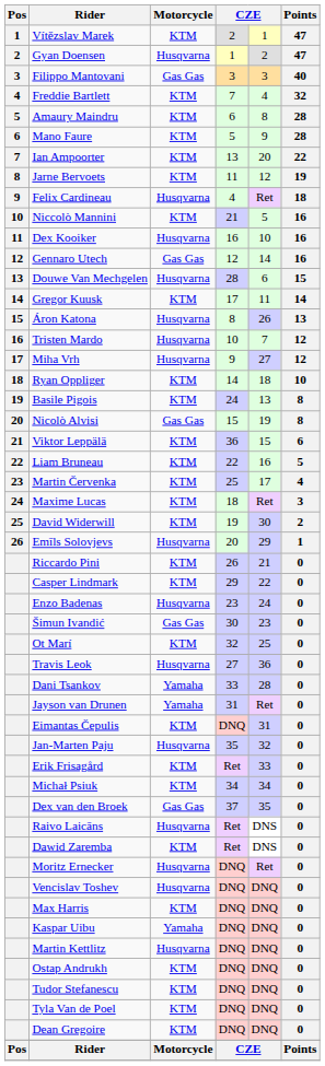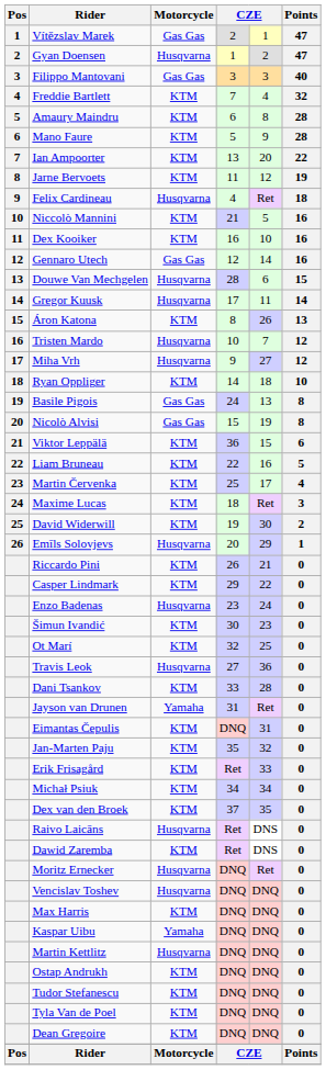 <table class="wikitable" style="font-size: 80%; text-align:center">
 <tr valign="top">
 <th valign="middle">Pos</th>
 <th valign="middle">Rider</th>
 <th valign="middle">Motorcycle</th>
 <th colspan=2><a href='#'>CZE</a><br></th>
 <th valign="middle">Points</th>
 </tr>
 <tr>
 <th>1</th>
 <td align=left> <a href='#'>Vítězslav Marek</a></td>
-<td><a href='#'>KTM</a></td>
+<td><a href='#'>Gas Gas</a></td>
 <td style="background:#dfdfdf;">2</td>
 <td style="background:#ffffbf;">1</td>
 <th>47</th>
 </tr>
 <tr>
 <th>2</th>
 <td align=left> <a href='#'>Gyan Doensen</a></td>
 <td><a href='#'>Husqvarna</a></td>
 <td style="background:#ffffbf;">1</td>
 <td style="background:#dfdfdf;">2</td>
 <th>47</th>
 </tr>
 <tr>
 <th>3</th>
 <td align=left> <a href='#'>Filippo Mantovani</a></td>
 <td><a href='#'>Gas Gas</a></td>
 <td style="background:#ffdf9f;">3</td>
 <td style="background:#ffdf9f;">3</td>
 <th>40</th>
 </tr>
 <tr>
 <th>4</th>
 <td align=left> <a href='#'>Freddie Bartlett</a></td>
 <td><a href='#'>KTM</a></td>
 <td style="background:#dfffdf;">7</td>
 <td style="background:#dfffdf;">4</td>
 <th>32</th>
 </tr>
 <tr>
 <th>5</th>
 <td align=left> <a href='#'>Amaury Maindru</a></td>
 <td><a href='#'>KTM</a></td>
 <td style="background:#dfffdf;">6</td>
 <td style="background:#dfffdf;">8</td>
 <th>28</th>
 </tr>
 <tr>
 <th>6</th>
 <td align=left> <a href='#'>Mano Faure</a></td>
 <td><a href='#'>KTM</a></td>
 <td style="background:#dfffdf;">5</td>
 <td style="background:#dfffdf;">9</td>
 <th>28</th>
 </tr>
 <tr>
 <th>7</th>
 <td align=left> <a href='#'>Ian Ampoorter</a></td>
 <td><a href='#'>KTM</a></td>
 <td style="background:#dfffdf;">13</td>
 <td style="background:#dfffdf;">20</td>
 <th>22</th>
 </tr>
 <tr>
 <th>8</th>
 <td align=left> <a href='#'>Jarne Bervoets</a></td>
 <td><a href='#'>KTM</a></td>
 <td style="background:#dfffdf;">11</td>
 <td style="background:#dfffdf;">12</td>
 <th>19</th>
 </tr>
 <tr>
 <th>9</th>
 <td align=left> <a href='#'>Felix Cardineau</a></td>
 <td><a href='#'>Husqvarna</a></td>
 <td style="background:#dfffdf;">4</td>
 <td style="background:#efcfff;">Ret</td>
 <th>18</th>
 </tr>
 <tr>
 <th>10</th>
 <td align=left> <a href='#'>Niccolò Mannini</a></td>
 <td><a href='#'>KTM</a></td>
 <td style="background:#cfcfff;">21</td>
 <td style="background:#dfffdf;">5</td>
 <th>16</th>
 </tr>
 <tr>
 <th>11</th>
 <td align=left> <a href='#'>Dex Kooiker</a></td>
-<td><a href='#'>Husqvarna</a></td>
+<td><a href='#'>KTM</a></td>
 <td style="background:#dfffdf;">16</td>
 <td style="background:#dfffdf;">10</td>
 <th>16</th>
 </tr>
 <tr>
 <th>12</th>
 <td align=left> <a href='#'>Gennaro Utech</a></td>
 <td><a href='#'>Gas Gas</a></td>
 <td style="background:#dfffdf;">12</td>
 <td style="background:#dfffdf;">14</td>
 <th>16</th>
 </tr>
 <tr>
 <th>13</th>
 <td align=left> <a href='#'>Douwe Van Mechgelen</a></td>
 <td><a href='#'>Husqvarna</a></td>
 <td style="background:#cfcfff;">28</td>
 <td style="background:#dfffdf;">6</td>
 <th>15</th>
 </tr>
 <tr>
 <th>14</th>
 <td align=left> <a href='#'>Gregor Kuusk</a></td>
-<td><a href='#'>KTM</a></td>
+<td><a href='#'>Husqvarna</a></td>
 <td style="background:#dfffdf;">17</td>
 <td style="background:#dfffdf;">11</td>
 <th>14</th>
 </tr>
 <tr>
 <th>15</th>
 <td align=left> <a href='#'>Áron Katona</a></td>
-<td><a href='#'>Husqvarna</a></td>
+<td><a href='#'>KTM</a></td>
 <td style="background:#dfffdf;">8</td>
 <td style="background:#cfcfff;">26</td>
 <th>13</th>
 </tr>
 <tr>
 <th>16</th>
 <td align=left> <a href='#'>Tristen Mardo</a></td>
 <td><a href='#'>Husqvarna</a></td>
 <td style="background:#dfffdf;">10</td>
 <td style="background:#dfffdf;">7</td>
 <th>12</th>
 </tr>
 <tr>
 <th>17</th>
 <td align=left> <a href='#'>Miha Vrh</a></td>
 <td><a href='#'>Husqvarna</a></td>
 <td style="background:#dfffdf;">9</td>
 <td style="background:#cfcfff;">27</td>
 <th>12</th>
 </tr>
 <tr>
 <th>18</th>
 <td align=left> <a href='#'>Ryan Oppliger</a></td>
 <td><a href='#'>KTM</a></td>
 <td style="background:#dfffdf;">14</td>
 <td style="background:#dfffdf;">18</td>
 <th>10</th>
 </tr>
 <tr>
 <th>19</th>
 <td align=left> <a href='#'>Basile Pigois</a></td>
-<td><a href='#'>KTM</a></td>
+<td><a href='#'>Gas Gas</a></td>
 <td style="background:#cfcfff;">24</td>
 <td style="background:#dfffdf;">13</td>
 <th>8</th>
 </tr>
 <tr>
 <th>20</th>
 <td align=left> <a href='#'>Nicolò Alvisi</a></td>
 <td><a href='#'>Gas Gas</a></td>
 <td style="background:#dfffdf;">15</td>
 <td style="background:#dfffdf;">19</td>
 <th>8</th>
 </tr>
 <tr>
 <th>21</th>
 <td align=left> <a href='#'>Viktor Leppälä</a></td>
 <td><a href='#'>KTM</a></td>
 <td style="background:#cfcfff;">36</td>
 <td style="background:#dfffdf;">15</td>
 <th>6</th>
 </tr>
 <tr>
 <th>22</th>
 <td align=left> <a href='#'>Liam Bruneau</a></td>
 <td><a href='#'>KTM</a></td>
 <td style="background:#cfcfff;">22</td>
 <td style="background:#dfffdf;">16</td>
 <th>5</th>
 </tr>
 <tr>
 <th>23</th>
 <td align=left> <a href='#'>Martin Červenka</a></td>
 <td><a href='#'>KTM</a></td>
 <td style="background:#cfcfff;">25</td>
 <td style="background:#dfffdf;">17</td>
 <th>4</th>
 </tr>
 <tr>
 <th>24</th>
 <td align=left> <a href='#'>Maxime Lucas</a></td>
 <td><a href='#'>KTM</a></td>
 <td style="background:#dfffdf;">18</td>
 <td style="background:#efcfff;">Ret</td>
 <th>3</th>
 </tr>
 <tr>
 <th>25</th>
 <td align=left> <a href='#'>David Widerwill</a></td>
 <td><a href='#'>KTM</a></td>
 <td style="background:#dfffdf;">19</td>
 <td style="background:#cfcfff;">30</td>
 <th>2</th>
 </tr>
 <tr>
 <th>26</th>
 <td align=left> <a href='#'>Emīls Solovjevs</a></td>
 <td><a href='#'>Husqvarna</a></td>
 <td style="background:#dfffdf;">20</td>
 <td style="background:#cfcfff;">29</td>
 <th>1</th>
 </tr>
 <tr>
 <th></th>
 <td align=left> <a href='#'>Riccardo Pini</a></td>
 <td><a href='#'>KTM</a></td>
 <td style="background:#cfcfff;">26</td>
 <td style="background:#cfcfff;">21</td>
 <th>0</th>
 </tr>
 <tr>
 <th></th>
 <td align=left> <a href='#'>Casper Lindmark</a></td>
 <td><a href='#'>KTM</a></td>
 <td style="background:#cfcfff;">29</td>
 <td style="background:#cfcfff;">22</td>
 <th>0</th>
 </tr>
 <tr>
 <th></th>
 <td align=left> <a href='#'>Enzo Badenas</a></td>
 <td><a href='#'>Husqvarna</a></td>
 <td style="background:#cfcfff;">23</td>
 <td style="background:#cfcfff;">24</td>
 <th>0</th>
 </tr>
 <tr>
 <th></th>
 <td align=left> <a href='#'>Šimun Ivandić</a></td>
-<td><a href='#'>Gas Gas</a></td>
+<td><a href='#'>KTM</a></td>
 <td style="background:#cfcfff;">30</td>
 <td style="background:#cfcfff;">23</td>
 <th>0</th>
 </tr>
 <tr>
 <th></th>
 <td align=left> <a href='#'>Ot Marí</a></td>
 <td><a href='#'>KTM</a></td>
 <td style="background:#cfcfff;">32</td>
 <td style="background:#cfcfff;">25</td>
 <th>0</th>
 </tr>
 <tr>
 <th></th>
 <td align=left> <a href='#'>Travis Leok</a></td>
 <td><a href='#'>Husqvarna</a></td>
 <td style="background:#cfcfff;">27</td>
 <td style="background:#cfcfff;">36</td>
 <th>0</th>
 </tr>
 <tr>
 <th></th>
 <td align=left> <a href='#'>Dani Tsankov</a></td>
-<td><a href='#'>Yamaha</a></td>
+<td><a href='#'>KTM</a></td>
 <td style="background:#cfcfff;">33</td>
 <td style="background:#cfcfff;">28</td>
 <th>0</th>
 </tr>
 <tr>
 <th></th>
 <td align=left> <a href='#'>Jayson van Drunen</a></td>
 <td><a href='#'>Yamaha</a></td>
 <td style="background:#cfcfff;">31</td>
 <td style="background:#efcfff;">Ret</td>
 <th>0</th>
 </tr>
 <tr>
 <th></th>
 <td align=left> <a href='#'>Eimantas Čepulis</a></td>
 <td><a href='#'>KTM</a></td>
 <td style="background:#ffcfcf;">DNQ</td>
 <td style="background:#cfcfff;">31</td>
 <th>0</th>
 </tr>
 <tr>
 <th></th>
 <td align=left> <a href='#'>Jan-Marten Paju</a></td>
-<td><a href='#'>Husqvarna</a></td>
+<td><a href='#'>KTM</a></td>
 <td style="background:#cfcfff;">35</td>
 <td style="background:#cfcfff;">32</td>
 <th>0</th>
 </tr>
 <tr>
 <th></th>
 <td align=left> <a href='#'>Erik Frisagård</a></td>
 <td><a href='#'>KTM</a></td>
 <td style="background:#efcfff;">Ret</td>
 <td style="background:#cfcfff;">33</td>
 <th>0</th>
 </tr>
 <tr>
 <th></th>
 <td align=left> <a href='#'>Michał Psiuk</a></td>
 <td><a href='#'>KTM</a></td>
 <td style="background:#cfcfff;">34</td>
 <td style="background:#cfcfff;">34</td>
 <th>0</th>
 </tr>
 <tr>
 <th></th>
 <td align=left> <a href='#'>Dex van den Broek</a></td>
-<td><a href='#'>Gas Gas</a></td>
+<td><a href='#'>KTM</a></td>
 <td style="background:#cfcfff;">37</td>
 <td style="background:#cfcfff;">35</td>
 <th>0</th>
 </tr>
 <tr>
 <th></th>
 <td align=left> <a href='#'>Raivo Laicāns</a></td>
 <td><a href='#'>Husqvarna</a></td>
 <td style="background:#efcfff;">Ret</td>
 <td style="background:#ffffff;">DNS</td>
 <th>0</th>
 </tr>
 <tr>
 <th></th>
 <td align=left> <a href='#'>Dawid Zaremba</a></td>
 <td><a href='#'>KTM</a></td>
 <td style="background:#efcfff;">Ret</td>
 <td style="background:#ffffff;">DNS</td>
 <th>0</th>
 </tr>
 <tr>
 <th></th>
 <td align=left> <a href='#'>Moritz Ernecker</a></td>
 <td><a href='#'>Husqvarna</a></td>
 <td style="background:#ffcfcf;">DNQ</td>
 <td style="background:#efcfff;">Ret</td>
 <th>0</th>
 </tr>
 <tr>
 <th></th>
 <td align=left> <a href='#'>Vencislav Toshev</a></td>
 <td><a href='#'>Husqvarna</a></td>
 <td style="background:#ffcfcf;">DNQ</td>
 <td style="background:#ffcfcf;">DNQ</td>
 <th>0</th>
 </tr>
 <tr>
 <th></th>
 <td align=left> <a href='#'>Max Harris</a></td>
 <td><a href='#'>KTM</a></td>
 <td style="background:#ffcfcf;">DNQ</td>
 <td style="background:#ffcfcf;">DNQ</td>
 <th>0</th>
 </tr>
 <tr>
 <th></th>
 <td align=left> <a href='#'>Kaspar Uibu</a></td>
 <td><a href='#'>Yamaha</a></td>
 <td style="background:#ffcfcf;">DNQ</td>
 <td style="background:#ffcfcf;">DNQ</td>
 <th>0</th>
 </tr>
 <tr>
 <th></th>
 <td align=left> <a href='#'>Martin Kettlitz</a></td>
 <td><a href='#'>Husqvarna</a></td>
 <td style="background:#ffcfcf;">DNQ</td>
 <td style="background:#ffcfcf;">DNQ</td>
 <th>0</th>
 </tr>
 <tr>
 <th></th>
 <td align=left> <a href='#'>Ostap Andrukh</a></td>
 <td><a href='#'>KTM</a></td>
 <td style="background:#ffcfcf;">DNQ</td>
 <td style="background:#ffcfcf;">DNQ</td>
 <th>0</th>
 </tr>
 <tr>
 <th></th>
 <td align=left> <a href='#'>Tudor Stefanescu</a></td>
 <td><a href='#'>KTM</a></td>
 <td style="background:#ffcfcf;">DNQ</td>
 <td style="background:#ffcfcf;">DNQ</td>
 <th>0</th>
 </tr>
 <tr>
 <th></th>
 <td align=left> <a href='#'>Tyla Van de Poel</a></td>
 <td><a href='#'>KTM</a></td>
 <td style="background:#ffcfcf;">DNQ</td>
 <td style="background:#ffcfcf;">DNQ</td>
 <th>0</th>
 </tr>
 <tr>
 <th></th>
 <td align=left> <a href='#'>Dean Gregoire</a></td>
 <td><a href='#'>KTM</a></td>
 <td style="background:#ffcfcf;">DNQ</td>
 <td style="background:#ffcfcf;">DNQ</td>
 <th>0</th>
 </tr>
 <tr>
 </tr>
 <tr valign="top">
 <th valign="middle">Pos</th>
 <th valign="middle">Rider</th>
 <th valign="middle">Motorcycle</th>
 <th colspan=2><a href='#'>CZE</a><br></th>
 <th valign="middle">Points</th>
 </tr>
 <tr>
 </tr>
 </table>
